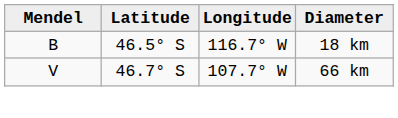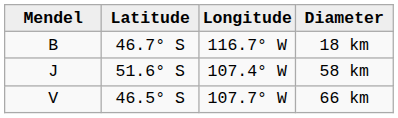 <table class="wikitable">
 <tr>
 <th width="25%" style="background:#eeeeee;">Mendel</th>
 <th width="25%" style="background:#eeeeee;">Latitude</th>
 <th width="25%" style="background:#eeeeee;">Longitude</th>
 <th width="25%" style="background:#eeeeee;">Diameter</th>
 </tr>
 <tr>
 <td align="center">B</td>
-<td align="center">46.5° S</td>
+<td align="center">46.7° S</td>
 <td align="center">116.7° W</td>
 <td align="center">18 km</td>
 </tr>
 <tr>
+<td align="center">J</td>
+<td align="center">51.6° S</td>
+<td align="center">107.4° W</td>
+<td align="center">58 km</td>
+</tr>
+<tr>
 <td align="center">V</td>
-<td align="center">46.7° S</td>
+<td align="center">46.5° S</td>
 <td align="center">107.7° W</td>
 <td align="center">66 km</td>
 </tr>
 </table>
